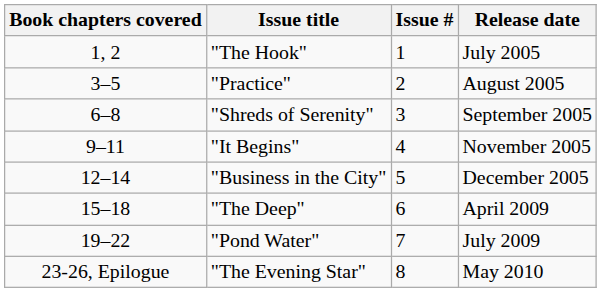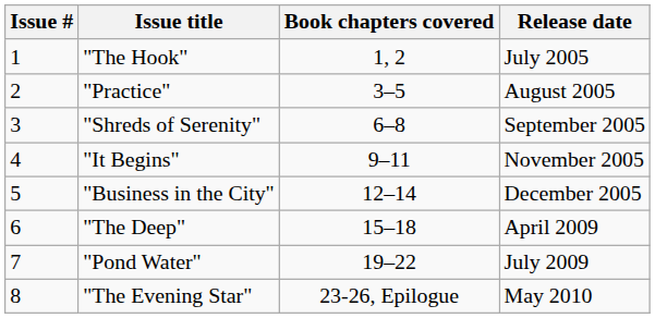 <table class="wikitable">
 <tr>
+<th>Issue #</th>
+<th>Issue title</th>
 <th>Book chapters covered</th>
-<th>Issue title</th>
-<th>Issue #</th>
 <th>Release date</th>
 </tr>
 <tr>
+<td>1</td>
+<td>"The Hook"</td>
 <td align="center">1, 2</td>
-<td>"The Hook"</td>
-<td>1</td>
 <td>July 2005</td>
 </tr>
 <tr>
+<td>2</td>
+<td>"Practice"</td>
 <td align="center">3–5</td>
-<td>"Practice"</td>
-<td>2</td>
 <td>August 2005</td>
 </tr>
 <tr>
+<td>3</td>
+<td>"Shreds of Serenity"</td>
 <td align="center">6–8</td>
-<td>"Shreds of Serenity"</td>
-<td>3</td>
 <td>September 2005</td>
 </tr>
 <tr>
+<td>4</td>
+<td>"It Begins"</td>
 <td align="center">9–11</td>
-<td>"It Begins"</td>
-<td>4</td>
 <td>November 2005</td>
 </tr>
 <tr>
+<td>5</td>
+<td>"Business in the City"</td>
 <td align="center">12–14</td>
-<td>"Business in the City"</td>
-<td>5</td>
 <td>December 2005</td>
 </tr>
 <tr>
+<td>6</td>
+<td>"The Deep"</td>
 <td align="center">15–18</td>
-<td>"The Deep"</td>
-<td>6</td>
 <td>April 2009</td>
 </tr>
 <tr>
+<td>7</td>
+<td>"Pond Water"</td>
 <td align="center">19–22</td>
-<td>"Pond Water"</td>
-<td>7</td>
 <td>July 2009</td>
 </tr>
 <tr>
+<td>8</td>
+<td>"The Evening Star"</td>
 <td align="center">23-26, Epilogue</td>
-<td>"The Evening Star"</td>
-<td>8</td>
 <td>May 2010</td>
 </tr>
 </table>
